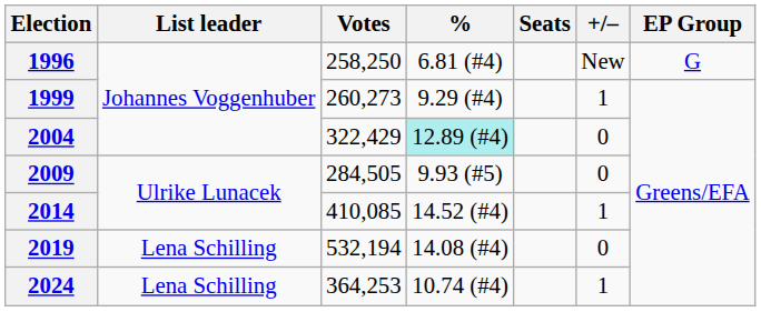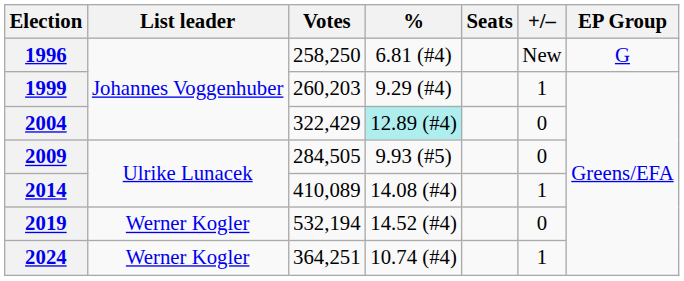 <table class="wikitable" style="font-size:97%; text-align:center;">
 <tr>
 <th>Election</th>
 <th>List leader</th>
 <th>Votes</th>
 <th>%</th>
 <th>Seats</th>
 <th>+/–</th>
 <th>EP Group</th>
 </tr>
 <tr>
 <th><a href='#'>1996</a></th>
 <td rowspan=3><a href='#'>Johannes Voggenhuber</a></td>
 <td>258,250</td>
 <td>6.81 (#4)</td>
 <td></td>
 <td>New</td>
 <td><a href='#'>G</a></td>
 </tr>
 <tr>
 <th><a href='#'>1999</a></th>
-<td>260,273</td>
+<td>260,203</td>
 <td>9.29 (#4)</td>
 <td></td>
 <td> 1</td>
 <td rowspan=6><a href='#'>Greens/EFA</a></td>
 </tr>
 <tr>
 <th><a href='#'>2004</a></th>
 <td>322,429</td>
 <td style="background: paleturquoise;">12.89 (#4)</td>
 <td></td>
 <td> 0</td>
 </tr>
 <tr>
 <th><a href='#'>2009</a></th>
 <td rowspan=2><a href='#'>Ulrike Lunacek</a></td>
 <td>284,505</td>
 <td>9.93 (#5)</td>
 <td></td>
 <td> 0</td>
 </tr>
 <tr>
 <th><a href='#'>2014</a></th>
-<td>410,085</td>
-<td>14.52 (#4)</td>
+<td>410,089</td>
+<td>14.08 (#4)</td>
 <td></td>
 <td> 1</td>
 </tr>
 <tr>
 <th><a href='#'>2019</a></th>
-<td><a href='#'>Lena Schilling</a></td>
+<td><a href='#'>Werner Kogler</a></td>
 <td>532,194</td>
-<td>14.08 (#4)</td>
+<td>14.52 (#4)</td>
 <td></td>
 <td> 0</td>
 </tr>
 <tr>
 <th><a href='#'>2024</a></th>
-<td><a href='#'>Lena Schilling</a></td>
-<td>364,253</td>
+<td><a href='#'>Werner Kogler</a></td>
+<td>364,251</td>
 <td>10.74 (#4)</td>
 <td></td>
 <td> 1</td>
 </tr>
 </table>
